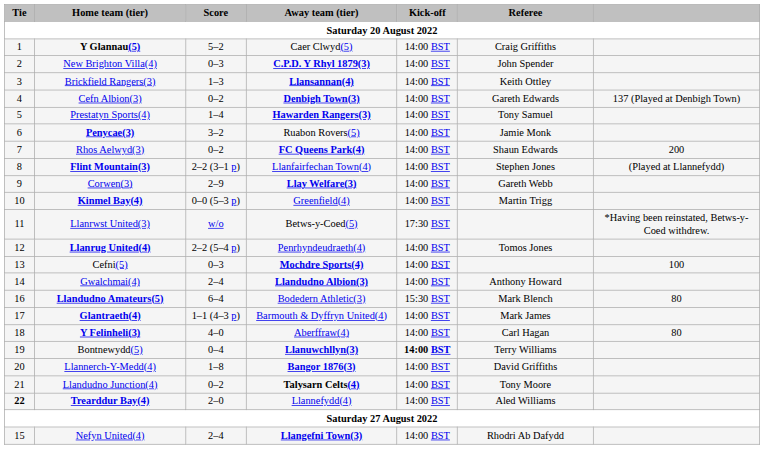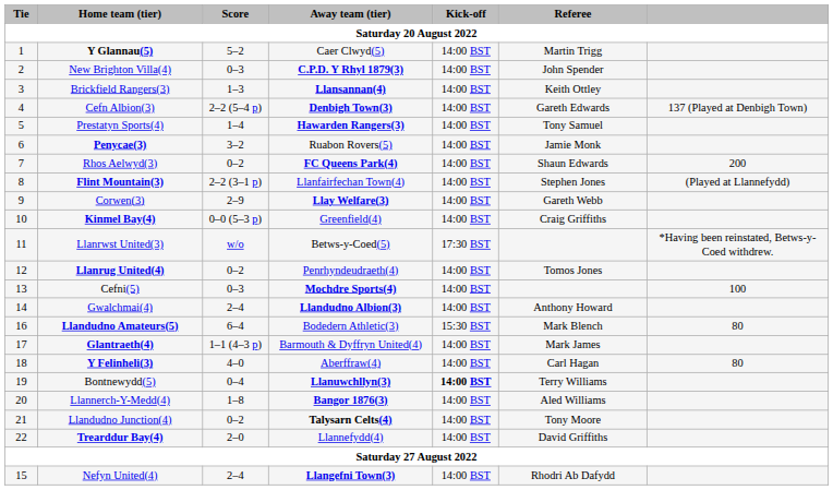 <table class="wikitable" style="width: 1050px; background:WhiteSmoke; text-align:center; font-size:90%">
 <tr>
 <td scope=col style="width:  4.00%; background:silver;"><strong>Tie</strong></td>
 <td scope=col style="width: 20.00%; background:silver;"><strong>Home team (tier)</strong></td>
 <td scope=col style="width: 8.00%; background:silver;"><strong>Score</strong></td>
 <td scope=col style="width: 20.00%; background:silver;"><strong>Away team (tier)</strong></td>
 <td scope=col style="width: 8.00%; background:silver;"><strong>Kick-off</strong></td>
 <td scope=col style="width: 18.00%; background:silver;"><strong>Referee</strong></td>
 <td scope=col style="width:  22.00%; background:silver;"><strong></strong></td>
 </tr>
 <tr>
 <td colspan=7 style= background:White><strong>Saturday 20 August 2022</strong></td>
 </tr>
 <tr>
 <td>1</td>
 <td><strong>Y Glannau<a href='#'>(5)</a></strong></td>
 <td>5–2</td>
 <td>Caer Clwyd<a href='#'>(5)</a></td>
 <td>14:00 <a href='#'>BST</a></td>
-<td>Craig Griffiths</td>
+<td>Martin Trigg</td>
 <td></td>
 </tr>
 <tr>
 <td>2</td>
 <td><a href='#'>New Brighton Villa</a><a href='#'>(4)</a></td>
 <td>0–3</td>
 <td><strong><a href='#'>C.P.D. Y Rhyl 1879</a><a href='#'>(3)</a></strong></td>
 <td>14:00 <a href='#'>BST</a></td>
 <td>John Spender</td>
 <td></td>
 </tr>
 <tr>
 <td>3</td>
 <td><a href='#'>Brickfield Rangers</a><a href='#'>(3)</a></td>
 <td>1–3</td>
 <td><strong><a href='#'>Llansannan</a><a href='#'>(4)</a></strong></td>
 <td>14:00 <a href='#'>BST</a></td>
 <td>Keith Ottley</td>
 <td></td>
 </tr>
 <tr>
 <td>4</td>
 <td><a href='#'>Cefn Albion</a><a href='#'>(3)</a></td>
-<td>0–2</td>
+<td>2–2 (5–4 <a href='#'>p</a>)</td>
 <td><strong><a href='#'>Denbigh Town</a><a href='#'>(3)</a></strong></td>
 <td>14:00 <a href='#'>BST</a></td>
 <td>Gareth Edwards</td>
 <td>137 (Played at Denbigh Town)</td>
 </tr>
 <tr>
 <td>5</td>
 <td><a href='#'>Prestatyn Sports</a><a href='#'>(4)</a></td>
 <td>1–4</td>
 <td><strong><a href='#'>Hawarden Rangers</a><a href='#'>(3)</a></strong></td>
 <td>14:00 <a href='#'>BST</a></td>
 <td>Tony Samuel</td>
 <td></td>
 </tr>
 <tr>
 <td>6</td>
 <td><strong><a href='#'>Penycae</a><a href='#'>(3)</a></strong></td>
 <td>3–2</td>
 <td>Ruabon Rovers<a href='#'>(5)</a></td>
 <td>14:00 <a href='#'>BST</a></td>
 <td>Jamie Monk</td>
 <td></td>
 </tr>
 <tr>
 <td>7</td>
 <td><a href='#'>Rhos Aelwyd</a><a href='#'>(3)</a></td>
 <td>0–2</td>
 <td><strong><a href='#'>FC Queens Park</a><a href='#'>(4)</a></strong></td>
 <td>14:00 <a href='#'>BST</a></td>
 <td>Shaun Edwards</td>
 <td>200</td>
 </tr>
 <tr>
 <td>8</td>
 <td><strong><a href='#'>Flint Mountain</a><a href='#'>(3)</a></strong></td>
 <td>2–2 (3–1 <a href='#'>p</a>)</td>
 <td><a href='#'>Llanfairfechan Town</a><a href='#'>(4)</a></td>
 <td>14:00 <a href='#'>BST</a></td>
 <td>Stephen Jones</td>
 <td>(Played at Llannefydd)</td>
 </tr>
 <tr>
 <td>9</td>
 <td><a href='#'>Corwen</a><a href='#'>(3)</a></td>
 <td>2–9</td>
 <td><strong><a href='#'>Llay Welfare</a><a href='#'>(3)</a></strong></td>
 <td>14:00 <a href='#'>BST</a></td>
 <td>Gareth Webb</td>
 <td></td>
 </tr>
 <tr>
 <td>10</td>
 <td><strong><a href='#'>Kinmel Bay</a><a href='#'>(4)</a></strong></td>
 <td>0–0 (5–3 <a href='#'>p</a>)</td>
 <td><a href='#'>Greenfield</a><a href='#'>(4)</a></td>
 <td>14:00 <a href='#'>BST</a></td>
-<td>Martin Trigg</td>
+<td>Craig Griffiths</td>
 <td></td>
 </tr>
 <tr>
 <td>11</td>
 <td><a href='#'>Llanrwst United</a><a href='#'>(3)</a></td>
 <td><a href='#'>w/o</a></td>
 <td>Betws-y-Coed<a href='#'>(5)</a></td>
 <td>17:30 <a href='#'>BST</a></td>
 <td></td>
 <td>*Having been reinstated, Betws-y-Coed withdrew.</td>
 </tr>
 <tr>
 <td>12</td>
 <td><strong><a href='#'>Llanrug United</a><a href='#'>(4)</a></strong></td>
-<td>2–2 (5–4 <a href='#'>p</a>)</td>
+<td>0–2</td>
 <td><a href='#'>Penrhyndeudraeth</a><a href='#'>(4)</a></td>
 <td>14:00 <a href='#'>BST</a></td>
 <td>Tomos Jones</td>
 <td></td>
 </tr>
 <tr>
 <td>13</td>
 <td>Cefni<a href='#'>(5)</a></td>
 <td>0–3</td>
 <td><strong><a href='#'>Mochdre Sports</a><a href='#'>(4)</a></strong></td>
 <td>14:00 <a href='#'>BST</a></td>
 <td></td>
 <td>100</td>
 </tr>
 <tr>
 <td>14</td>
 <td><a href='#'>Gwalchmai</a><a href='#'>(4)</a></td>
 <td>2–4</td>
 <td><strong><a href='#'>Llandudno Albion</a><a href='#'>(3)</a></strong></td>
 <td>14:00 <a href='#'>BST</a></td>
 <td>Anthony Howard</td>
 <td></td>
 </tr>
 <tr>
 <td>16</td>
 <td><strong><a href='#'>Llandudno Amateurs</a><a href='#'>(5)</a></strong></td>
 <td>6–4</td>
 <td><a href='#'>Bodedern Athletic</a><a href='#'>(3)</a></td>
 <td>15:30 <a href='#'>BST</a></td>
 <td>Mark Blench</td>
 <td>80</td>
 </tr>
 <tr>
 <td>17</td>
 <td><strong><a href='#'>Glantraeth</a><a href='#'>(4)</a></strong></td>
 <td>1–1 (4–3 <a href='#'>p</a>)</td>
 <td><a href='#'>Barmouth & Dyffryn United</a><a href='#'>(4)</a></td>
 <td>14:00 <a href='#'>BST</a></td>
 <td>Mark James</td>
 <td></td>
 </tr>
 <tr>
 <td>18</td>
 <td><strong><a href='#'>Y Felinheli</a><a href='#'>(3)</a></strong></td>
 <td>4–0</td>
 <td><a href='#'>Aberffraw</a><a href='#'>(4)</a></td>
 <td>14:00 <a href='#'>BST</a></td>
 <td>Carl Hagan</td>
 <td>80</td>
 </tr>
 <tr>
 <td>19</td>
 <td>Bontnewydd<a href='#'>(5)</a></td>
 <td>0–4</td>
 <td><strong><a href='#'>Llanuwchllyn</a><a href='#'>(3)</a></strong></td>
 <td><strong>14:00 <a href='#'>BST</a></strong></td>
 <td>Terry Williams</td>
 <td></td>
 </tr>
 <tr>
 <td>20</td>
 <td><a href='#'>Llannerch-Y-Medd</a><a href='#'>(4)</a></td>
 <td>1–8</td>
 <td><strong><a href='#'>Bangor 1876</a><a href='#'>(3)</a></strong></td>
 <td>14:00 <a href='#'>BST</a></td>
-<td>David Griffiths</td>
+<td>Aled Williams</td>
 <td></td>
 </tr>
 <tr>
 <td>21</td>
 <td><a href='#'>Llandudno Junction</a><a href='#'>(4)</a></td>
 <td>0–2</td>
 <td><strong>Talysarn Celts<a href='#'>(4)</a></strong></td>
 <td>14:00 <a href='#'>BST</a></td>
 <td>Tony Moore</td>
 <td></td>
 </tr>
 <tr>
-<td><strong>22</strong></td>
+<td>22</td>
 <td><strong><a href='#'>Trearddur Bay</a><a href='#'>(4)</a></strong></td>
 <td>2–0</td>
 <td><a href='#'>Llannefydd</a><a href='#'>(4)</a></td>
 <td>14:00 <a href='#'>BST</a></td>
-<td>Aled Williams</td>
+<td>David Griffiths</td>
 <td></td>
 </tr>
 <tr>
 <td colspan=7 style= background:White><strong>Saturday 27 August 2022</strong></td>
 </tr>
 <tr>
 <td>15</td>
 <td><a href='#'>Nefyn United</a><a href='#'>(4)</a></td>
 <td>2–4</td>
 <td><strong><a href='#'>Llangefni Town</a><a href='#'>(3)</a></strong></td>
 <td>14:00 <a href='#'>BST</a></td>
 <td>Rhodri Ab Dafydd</td>
 <td></td>
 </tr>
 </table>
